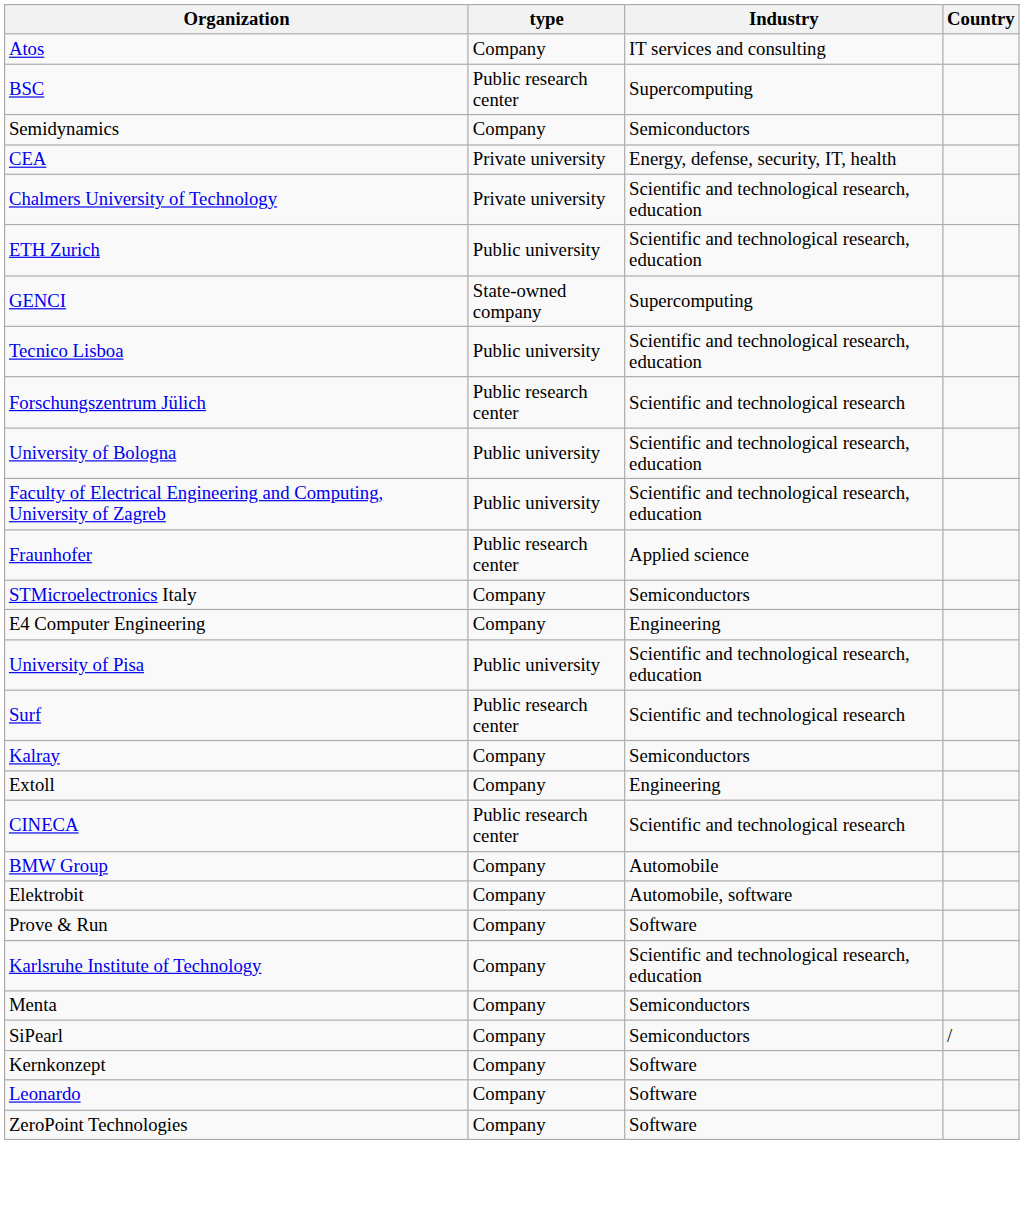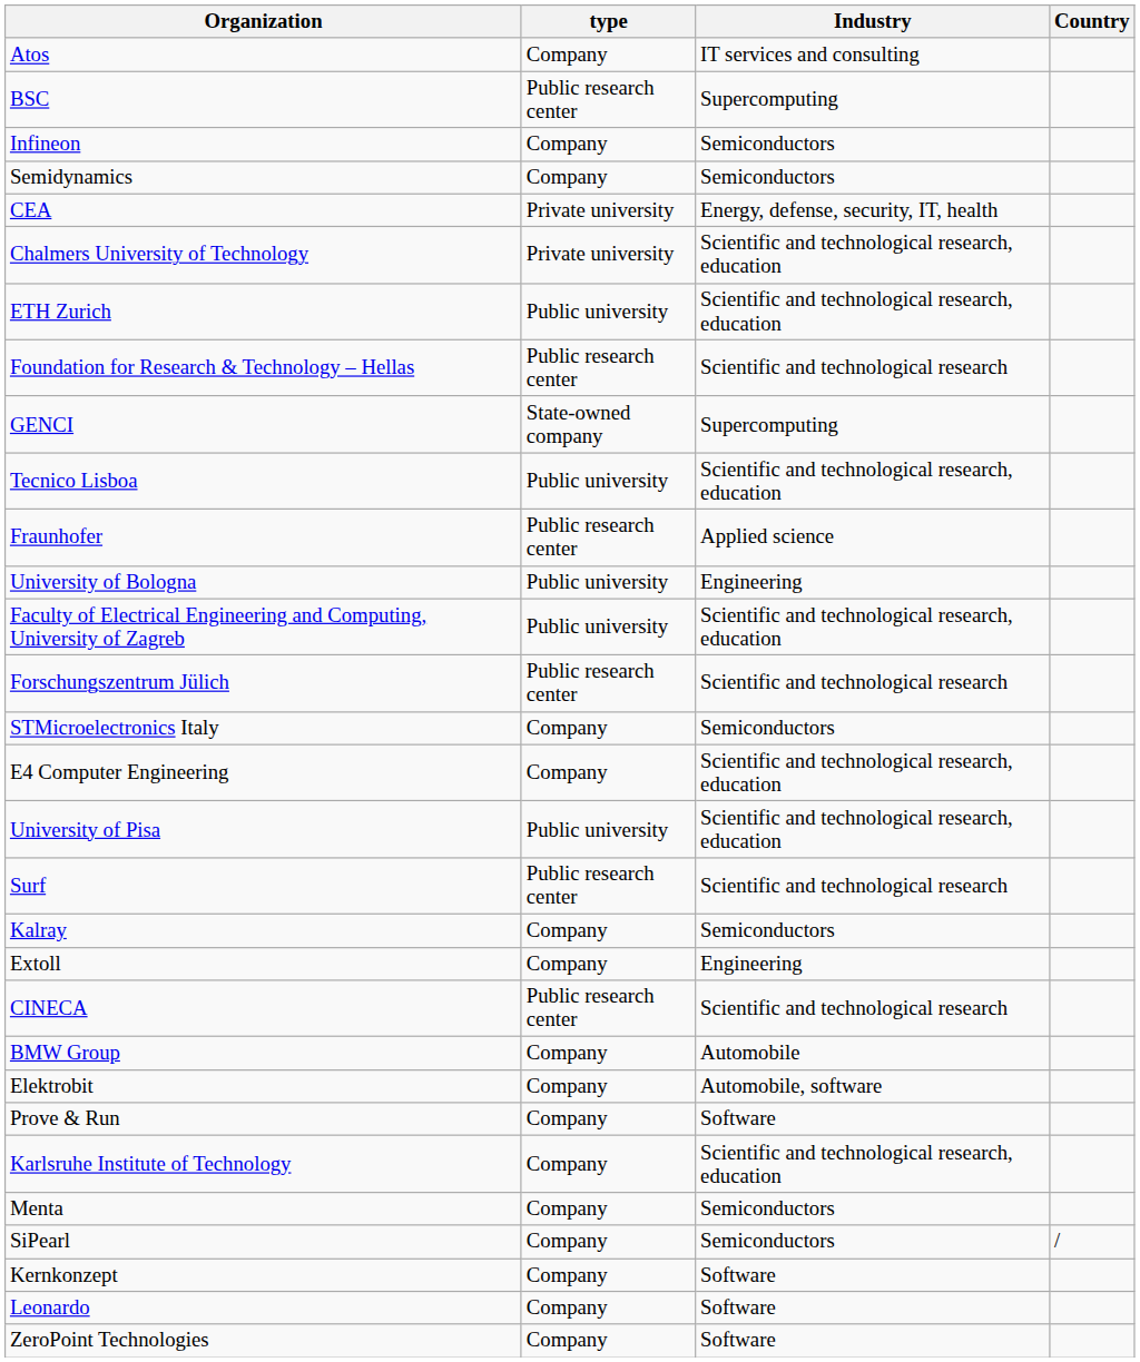 <table class="wikitable sortable">
 <tr>
 <th>Organization</th>
 <th>type</th>
 <th>Industry</th>
 <th>Country</th>
 </tr>
 <tr>
 <td><a href='#'>Atos</a></td>
 <td>Company</td>
 <td>IT services and consulting</td>
 <td></td>
 </tr>
 <tr>
 <td><a href='#'>BSC</a></td>
 <td>Public research center</td>
 <td>Supercomputing</td>
+<td></td>
+</tr>
+<tr>
+<td><a href='#'>Infineon</a></td>
+<td>Company</td>
+<td>Semiconductors</td>
 <td></td>
 </tr>
 <tr>
 <td>Semidynamics</td>
 <td>Company</td>
 <td>Semiconductors</td>
 <td></td>
 </tr>
 <tr>
 <td><a href='#'>CEA</a></td>
 <td>Private university</td>
 <td>Energy, defense, security, IT, health</td>
 <td></td>
 </tr>
 <tr>
 <td><a href='#'>Chalmers University of Technology</a></td>
 <td>Private university</td>
 <td>Scientific and technological research, education</td>
 <td></td>
 </tr>
 <tr>
 <td><a href='#'>ETH Zurich</a></td>
 <td>Public university</td>
 <td>Scientific and technological research, education</td>
 <td></td>
 </tr>
 <tr>
+<td><a href='#'>Foundation for Research & Technology – Hellas</a></td>
+<td>Public research center</td>
+<td>Scientific and technological research</td>
+<td></td>
+</tr>
+<tr>
 <td><a href='#'>GENCI</a></td>
 <td>State-owned company</td>
 <td>Supercomputing</td>
 <td></td>
 </tr>
 <tr>
 <td><a href='#'>Tecnico Lisboa</a></td>
 <td>Public university</td>
 <td>Scientific and technological research, education</td>
 <td></td>
 </tr>
 <tr>
-<td><a href='#'>Forschungszentrum Jülich</a></td>
+<td><a href='#'>Fraunhofer</a></td>
 <td>Public research center</td>
-<td>Scientific and technological research</td>
+<td>Applied science</td>
 <td></td>
 </tr>
 <tr>
 <td><a href='#'>University of Bologna</a></td>
 <td>Public university</td>
-<td>Scientific and technological research, education</td>
+<td>Engineering</td>
 <td></td>
 </tr>
 <tr>
 <td><a href='#'>Faculty of Electrical Engineering and Computing, University of Zagreb</a></td>
 <td>Public university</td>
 <td>Scientific and technological research, education</td>
 <td></td>
 </tr>
 <tr>
-<td><a href='#'>Fraunhofer</a></td>
+<td><a href='#'>Forschungszentrum Jülich</a></td>
 <td>Public research center</td>
-<td>Applied science</td>
+<td>Scientific and technological research</td>
 <td></td>
 </tr>
 <tr>
 <td><a href='#'>STMicroelectronics</a> Italy</td>
 <td>Company</td>
 <td>Semiconductors</td>
 <td></td>
 </tr>
 <tr>
 <td>E4 Computer Engineering</td>
 <td>Company</td>
-<td>Engineering</td>
+<td>Scientific and technological research, education</td>
 <td></td>
 </tr>
 <tr>
 <td><a href='#'>University of Pisa</a></td>
 <td>Public university</td>
 <td>Scientific and technological research, education</td>
 <td></td>
 </tr>
 <tr>
 <td><a href='#'>Surf</a></td>
 <td>Public research center</td>
 <td>Scientific and technological research</td>
 <td></td>
 </tr>
 <tr>
 <td><a href='#'>Kalray</a></td>
 <td>Company</td>
 <td>Semiconductors</td>
 <td></td>
 </tr>
 <tr>
 <td>Extoll</td>
 <td>Company</td>
 <td>Engineering</td>
 <td></td>
 </tr>
 <tr>
 <td><a href='#'>CINECA</a></td>
 <td>Public research center</td>
 <td>Scientific and technological research</td>
 <td></td>
 </tr>
 <tr>
 <td><a href='#'>BMW Group</a></td>
 <td>Company</td>
 <td>Automobile</td>
 <td></td>
 </tr>
 <tr>
 <td>Elektrobit</td>
 <td>Company</td>
 <td>Automobile, software</td>
 <td></td>
 </tr>
 <tr>
 <td>Prove & Run</td>
 <td>Company</td>
 <td>Software</td>
 <td></td>
 </tr>
 <tr>
 <td><a href='#'>Karlsruhe Institute of Technology</a></td>
 <td>Company</td>
 <td>Scientific and technological research, education</td>
 <td></td>
 </tr>
 <tr>
 <td>Menta</td>
 <td>Company</td>
 <td>Semiconductors</td>
 <td></td>
 </tr>
 <tr>
 <td>SiPearl</td>
 <td>Company</td>
 <td>Semiconductors</td>
 <td> / </td>
 </tr>
 <tr>
 <td>Kernkonzept</td>
 <td>Company</td>
 <td>Software</td>
 <td></td>
 </tr>
 <tr>
 <td><a href='#'>Leonardo</a></td>
 <td>Company</td>
 <td>Software</td>
 <td></td>
 </tr>
 <tr>
 <td>ZeroPoint Technologies</td>
 <td>Company</td>
 <td>Software</td>
 <td></td>
 </tr>
 </table>
